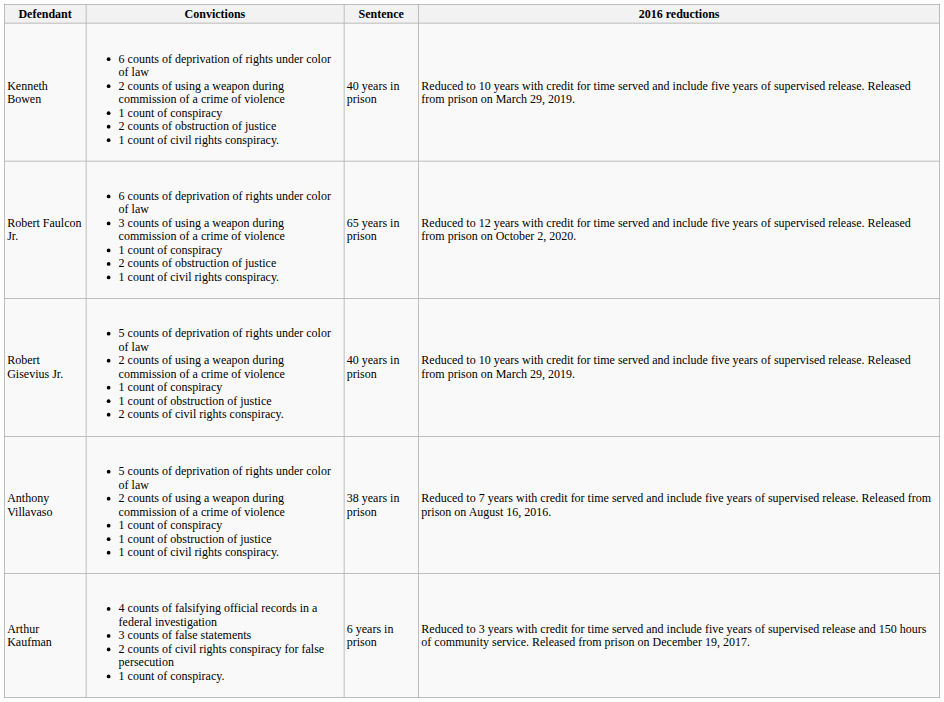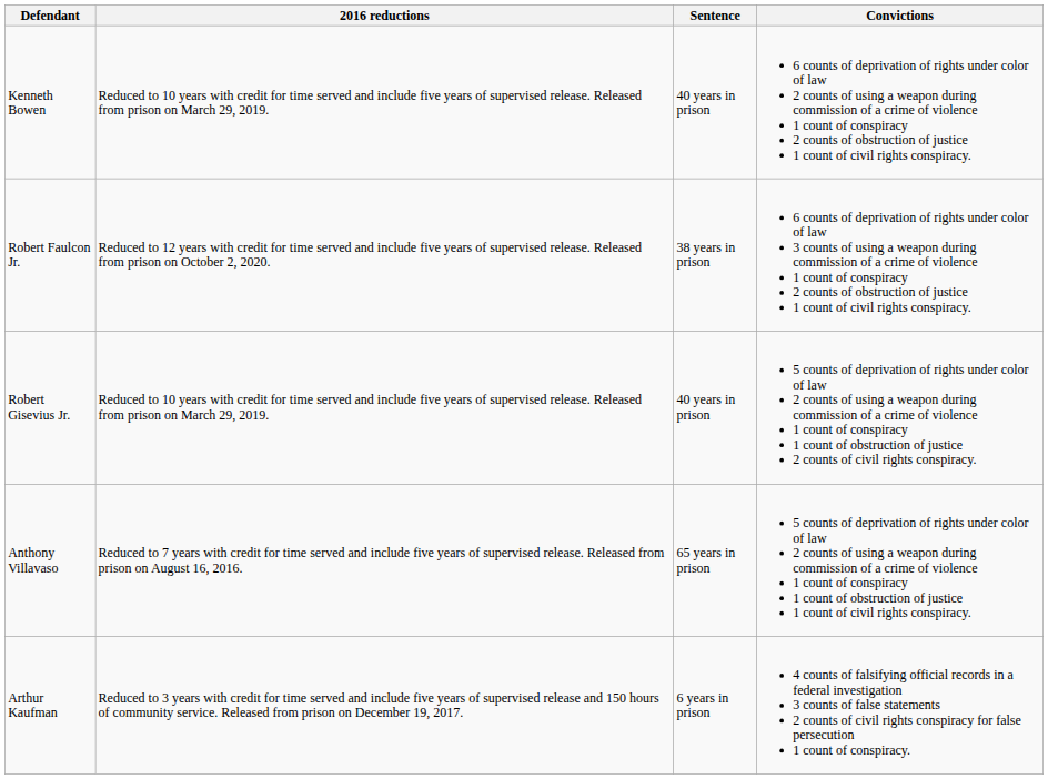 <table class="wikitable">
 <tr>
 <th>Defendant</th>
+<th>2016 reductions</th>
+<th>Sentence</th>
 <th>Convictions</th>
-<th>Sentence</th>
-<th>2016 reductions</th>
 </tr>
 <tr>
 <td>Kenneth Bowen</td>
+<td>Reduced to 10 years with credit for time served and include five years of supervised release. Released from prison on March 29, 2019.</td>
+<td>40 years in prison</td>
 <td><br><ul><li>6 counts of deprivation of rights under color of law</li><li>2 counts of using a weapon during commission of a crime of violence</li><li>1 count of conspiracy</li><li>2 counts of obstruction of justice</li><li>1 count of civil rights conspiracy.</li></ul></td>
-<td>40 years in prison</td>
-<td>Reduced to 10 years with credit for time served and include five years of supervised release. Released from prison on March 29, 2019.</td>
 </tr>
 <tr>
 <td>Robert Faulcon Jr.</td>
+<td>Reduced to 12 years with credit for time served and include five years of supervised release. Released from prison on October 2, 2020.</td>
+<td>38 years in prison</td>
 <td><br><ul><li>6 counts of deprivation of rights under color of law</li><li>3 counts of using a weapon during commission of a crime of violence</li><li>1 count of conspiracy</li><li>2 counts of obstruction of justice</li><li>1 count of civil rights conspiracy.</li></ul></td>
-<td>65 years in prison</td>
-<td>Reduced to 12 years with credit for time served and include five years of supervised release. Released from prison on October 2, 2020.</td>
 </tr>
 <tr>
 <td>Robert Gisevius Jr.</td>
+<td>Reduced to 10 years with credit for time served and include five years of supervised release. Released from prison on March 29, 2019.</td>
+<td>40 years in prison</td>
 <td><br><ul><li>5 counts of deprivation of rights under color of law</li><li>2 counts of using a weapon during commission of a crime of violence</li><li>1 count of conspiracy</li><li>1 count of obstruction of justice</li><li>2 counts of civil rights conspiracy.</li></ul></td>
-<td>40 years in prison</td>
-<td>Reduced to 10 years with credit for time served and include five years of supervised release. Released from prison on March 29, 2019.</td>
 </tr>
 <tr>
 <td>Anthony Villavaso</td>
+<td>Reduced to 7 years with credit for time served and include five years of supervised release. Released from prison on August 16, 2016.</td>
+<td>65 years in prison</td>
 <td><br><ul><li>5 counts of deprivation of rights under color of law</li><li>2 counts of using a weapon during commission of a crime of violence</li><li>1 count of conspiracy</li><li>1 count of obstruction of justice</li><li>1 count of civil rights conspiracy.</li></ul></td>
-<td>38 years in prison</td>
-<td>Reduced to 7 years with credit for time served and include five years of supervised release. Released from prison on August 16, 2016.</td>
 </tr>
 <tr>
 <td>Arthur Kaufman</td>
+<td>Reduced to 3 years with credit for time served and include five years of supervised release and 150 hours of community service. Released from prison on December 19, 2017.</td>
+<td>6 years in prison</td>
 <td><br><ul><li>4 counts of falsifying official records in a federal investigation</li><li>3 counts of false statements</li><li>2 counts of civil rights conspiracy for false persecution</li><li>1 count of conspiracy.</li></ul></td>
-<td>6 years in prison</td>
-<td>Reduced to 3 years with credit for time served and include five years of supervised release and 150 hours of community service. Released from prison on December 19, 2017.</td>
 </tr>
 </table>
